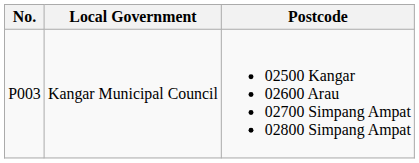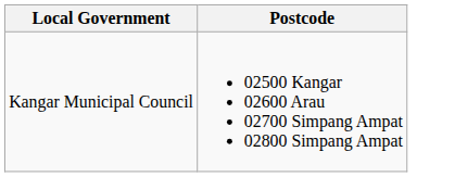 <table class="wikitable">
 <tr>
-<th>No.</th>
 <th>Local Government</th>
 <th>Postcode</th>
 </tr>
 <tr>
-<td>P003</td>
 <td>Kangar Municipal Council</td>
 <td><br><ul><li>02500 Kangar</li><li>02600 Arau</li><li>02700 Simpang Ampat</li><li>02800 Simpang Ampat</li></ul></td>
 </tr>
 </table>
